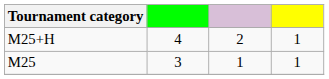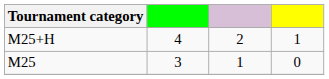 <table class="wikitable" style="text-align:center">
 <tr>
 <th>Tournament category</th>
 <th style="width:60px; background:lime;"></th>
 <th style="width:60px; background:thistle;"></th>
 <th style="width:50px; background:#ff0;"></th>
 </tr>
 <tr>
 <td align="left">M25+H</td>
 <td>4</td>
 <td>2</td>
 <td>1</td>
 </tr>
 <tr>
 <td align="left">M25</td>
 <td>3</td>
 <td>1</td>
-<td>1</td>
+<td>0</td>
 </tr>
 <tr>
 </tr>
 </table>
